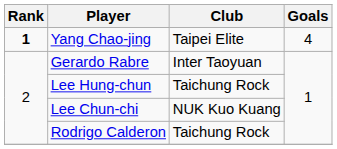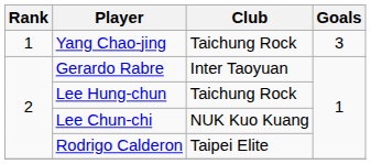 <table class="wikitable" style="text-align:center">
 <tr>
 <th>Rank</th>
 <th>Player</th>
 <th>Club</th>
 <th>Goals</th>
 </tr>
 <tr>
-<td><strong>1</strong></td>
+<td>1</td>
 <td align="left"> <a href='#'>Yang Chao-jing</a></td>
-<td align="left">Taipei Elite</td>
-<td>4</td>
+<td align="left">Taichung Rock</td>
+<td>3</td>
 </tr>
 <tr>
 <td rowspan=4>2</td>
 <td align="left"> <a href='#'>Gerardo Rabre</a></td>
 <td align="left">Inter Taoyuan</td>
 <td rowspan=4>1</td>
 </tr>
 <tr>
 <td align="left"> <a href='#'>Lee Hung-chun</a></td>
 <td align="left">Taichung Rock</td>
 </tr>
 <tr>
 <td align="left"> <a href='#'>Lee Chun-chi</a></td>
 <td align="left">NUK Kuo Kuang</td>
 </tr>
 <tr>
 <td align="left"> <a href='#'>Rodrigo Calderon</a></td>
-<td align="left">Taichung Rock</td>
+<td align="left">Taipei Elite</td>
 </tr>
 <tr>
 </tr>
 </table>
